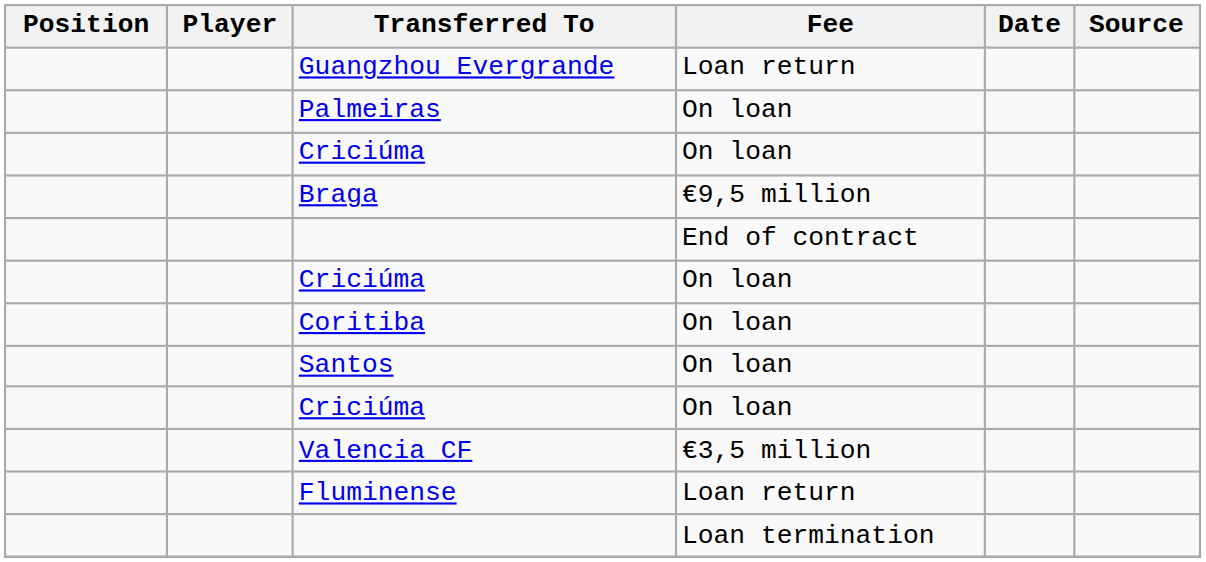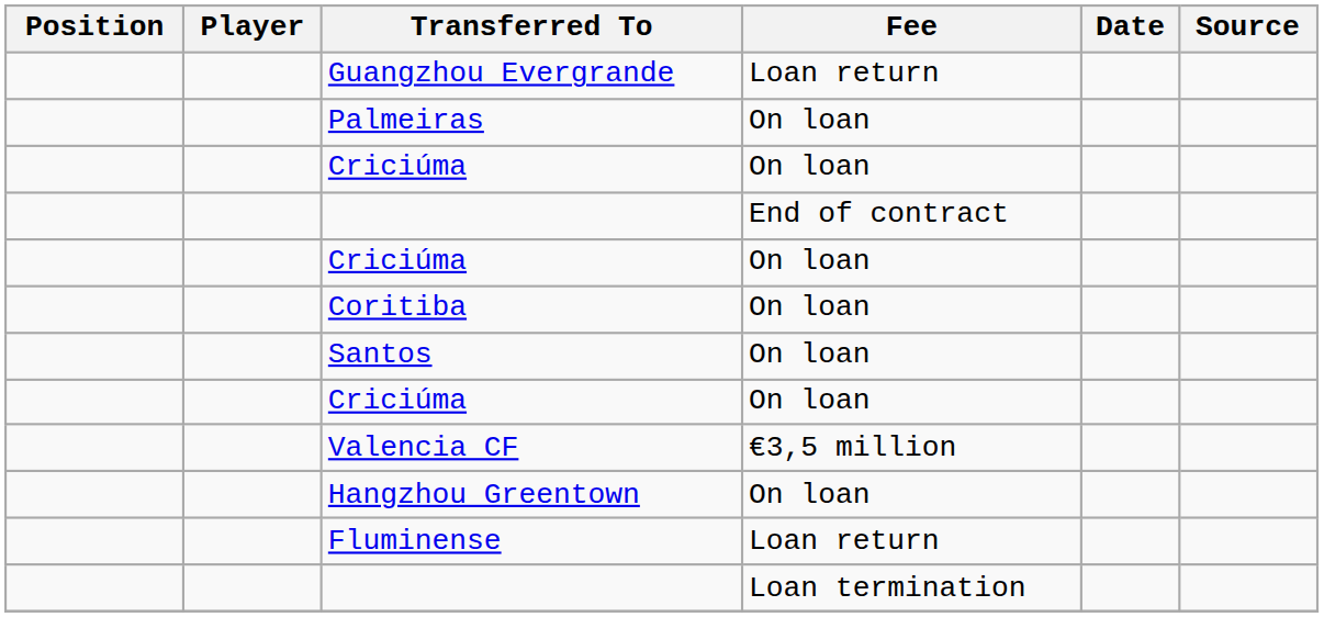 <table class="wikitable sortable" style="width:90%; text-align:center; font-size:95%; text-align:left;">
 <tr>
 <th><strong>Position</strong></th>
 <th><strong>Player</strong></th>
 <th><strong>Transferred To</strong></th>
 <th><strong>Fee</strong></th>
 <th><strong>Date</strong></th>
 <th><strong>Source</strong></th>
 </tr>
 <tr>
 <td></td>
 <td></td>
 <td> <a href='#'>Guangzhou Evergrande</a></td>
 <td>Loan return</td>
 <td></td>
 <td></td>
 </tr>
 <tr>
 <td></td>
 <td></td>
 <td> <a href='#'>Palmeiras</a></td>
 <td>On loan</td>
 <td></td>
 <td></td>
 </tr>
 <tr>
 <td></td>
 <td></td>
 <td> <a href='#'>Criciúma</a></td>
 <td>On loan</td>
-<td></td>
-<td></td>
-</tr>
-<tr>
-<td></td>
-<td></td>
-<td> <a href='#'>Braga</a></td>
-<td>€9,5 million</td>
 <td></td>
 <td></td>
 </tr>
 <tr>
 <td></td>
 <td></td>
 <td></td>
 <td>End of contract</td>
 <td></td>
 <td></td>
 </tr>
 <tr>
 <td></td>
 <td></td>
 <td> <a href='#'>Criciúma</a></td>
 <td>On loan</td>
 <td></td>
 <td></td>
 </tr>
 <tr>
 <td></td>
 <td></td>
 <td> <a href='#'>Coritiba</a></td>
 <td>On loan</td>
 <td></td>
 <td></td>
 </tr>
 <tr>
 <td></td>
 <td></td>
 <td> <a href='#'>Santos</a></td>
 <td>On loan</td>
 <td></td>
 <td></td>
 </tr>
 <tr>
 <td></td>
 <td></td>
 <td> <a href='#'>Criciúma</a></td>
 <td>On loan</td>
 <td></td>
 <td></td>
 </tr>
 <tr>
 <td></td>
 <td></td>
 <td> <a href='#'>Valencia CF</a></td>
 <td>€3,5 million</td>
 <td></td>
 <td></td>
 </tr>
 <tr>
 <td></td>
 <td></td>
+<td> <a href='#'>Hangzhou Greentown</a></td>
+<td>On loan</td>
+<td></td>
+<td></td>
+</tr>
+<tr>
+<td></td>
+<td></td>
 <td> <a href='#'>Fluminense</a></td>
 <td>Loan return</td>
 <td></td>
 <td></td>
 </tr>
 <tr>
 <td></td>
 <td></td>
 <td></td>
 <td>Loan termination</td>
 <td></td>
 <td></td>
 </tr>
 <tr>
 </tr>
 </table>
